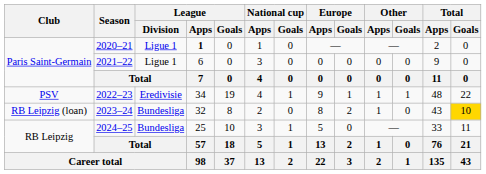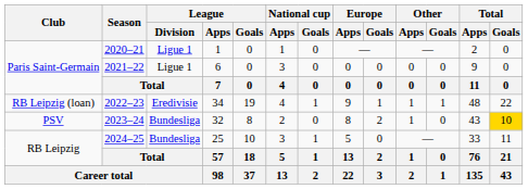 <table class="wikitable" style="text-align:center">
 <tr>
 <th rowspan="2">Club</th>
 <th rowspan="2">Season</th>
 <th colspan="3">League</th>
 <th colspan="2">National cup</th>
 <th colspan="2">Europe</th>
 <th colspan="2">Other</th>
 <th colspan="2">Total</th>
 </tr>
 <tr>
 <th>Division</th>
 <th>Apps</th>
 <th>Goals</th>
 <th>Apps</th>
 <th>Goals</th>
 <th>Apps</th>
 <th>Goals</th>
 <th>Apps</th>
 <th>Goals</th>
 <th>Apps</th>
 <th>Goals</th>
 </tr>
 <tr>
 <td rowspan="3"><a href='#'>Paris Saint-Germain</a></td>
 <td><a href='#'>2020–21</a></td>
 <td><a href='#'>Ligue 1</a></td>
-<td><strong>1</strong></td>
+<td>1</td>
 <td>0</td>
 <td>1</td>
 <td>0</td>
 <td colspan="2">—</td>
 <td colspan="2">—</td>
 <td>2</td>
 <td>0</td>
 </tr>
 <tr>
 <td><a href='#'>2021–22</a></td>
 <td>Ligue 1</td>
 <td>6</td>
 <td>0</td>
 <td>3</td>
 <td>0</td>
 <td>0</td>
 <td>0</td>
 <td>0</td>
 <td>0</td>
 <td>9</td>
 <td>0</td>
 </tr>
 <tr>
 <th colspan="2">Total</th>
 <th>7</th>
 <th>0</th>
 <th>4</th>
 <th>0</th>
 <th>0</th>
 <th>0</th>
 <th>0</th>
 <th>0</th>
 <th>11</th>
 <th>0</th>
 </tr>
 <tr>
-<td><a href='#'>PSV</a></td>
+<td><a href='#'>RB Leipzig</a> (loan)</td>
 <td><a href='#'>2022–23</a></td>
 <td><a href='#'>Eredivisie</a></td>
 <td>34</td>
 <td>19</td>
 <td>4</td>
 <td>1</td>
 <td>9</td>
 <td>1</td>
 <td>1</td>
 <td>1</td>
 <td>48</td>
 <td>22</td>
 </tr>
 <tr>
-<td><a href='#'>RB Leipzig</a> (loan)</td>
+<td><a href='#'>PSV</a></td>
 <td><a href='#'>2023–24</a></td>
 <td><a href='#'>Bundesliga</a></td>
 <td>32</td>
 <td>8</td>
 <td>2</td>
 <td>0</td>
 <td>8</td>
 <td>2</td>
 <td>1</td>
 <td>0</td>
 <td>43</td>
 <td style="background: gold;">10</td>
 </tr>
 <tr>
 <td rowspan="2">RB Leipzig</td>
 <td><a href='#'>2024–25</a></td>
 <td><a href='#'>Bundesliga</a></td>
 <td>25</td>
 <td>10</td>
 <td>3</td>
 <td>1</td>
 <td>5</td>
 <td>0</td>
 <td colspan="2">—</td>
 <td>33</td>
 <td>11</td>
 </tr>
 <tr>
 <th colspan="2">Total</th>
 <th>57</th>
 <th>18</th>
 <th>5</th>
 <th>1</th>
 <th>13</th>
 <th>2</th>
 <th>1</th>
 <th>0</th>
 <th>76</th>
 <th>21</th>
 </tr>
 <tr>
 <th colspan="3">Career total</th>
 <th>98</th>
 <th>37</th>
 <th>13</th>
 <th>2</th>
 <th>22</th>
 <th>3</th>
 <th>2</th>
 <th>1</th>
 <th>135</th>
 <th>43</th>
 </tr>
 </table>
